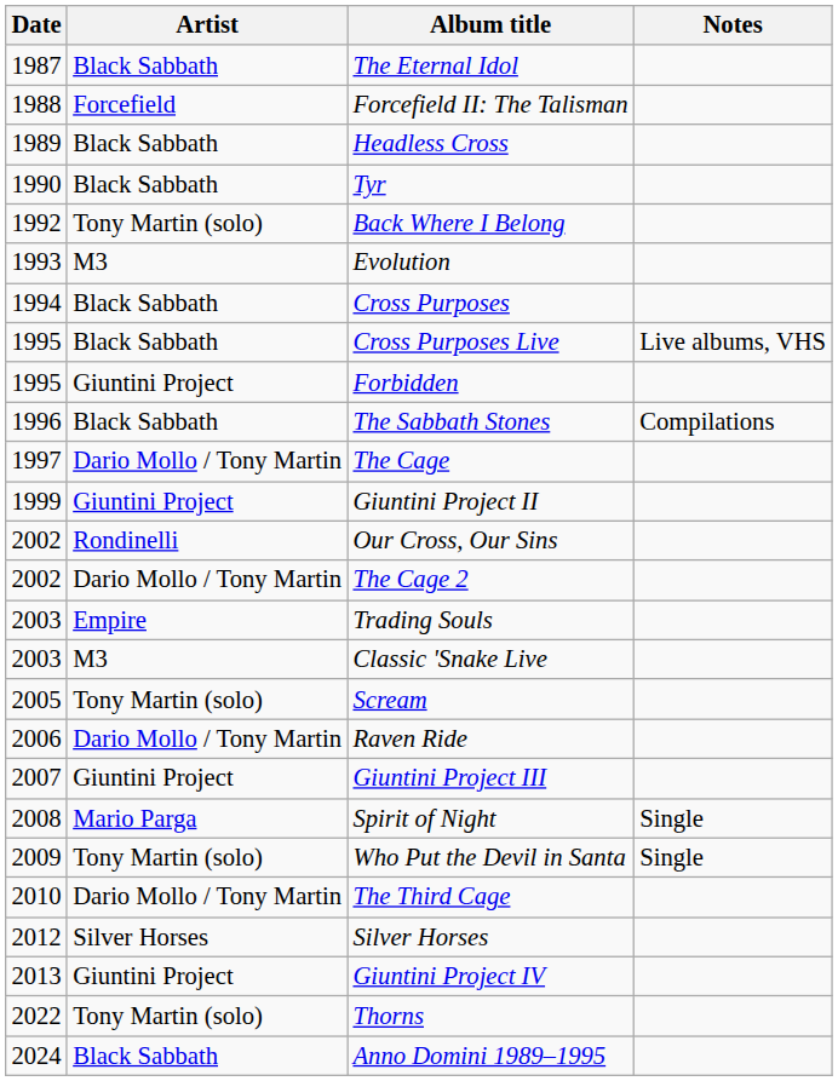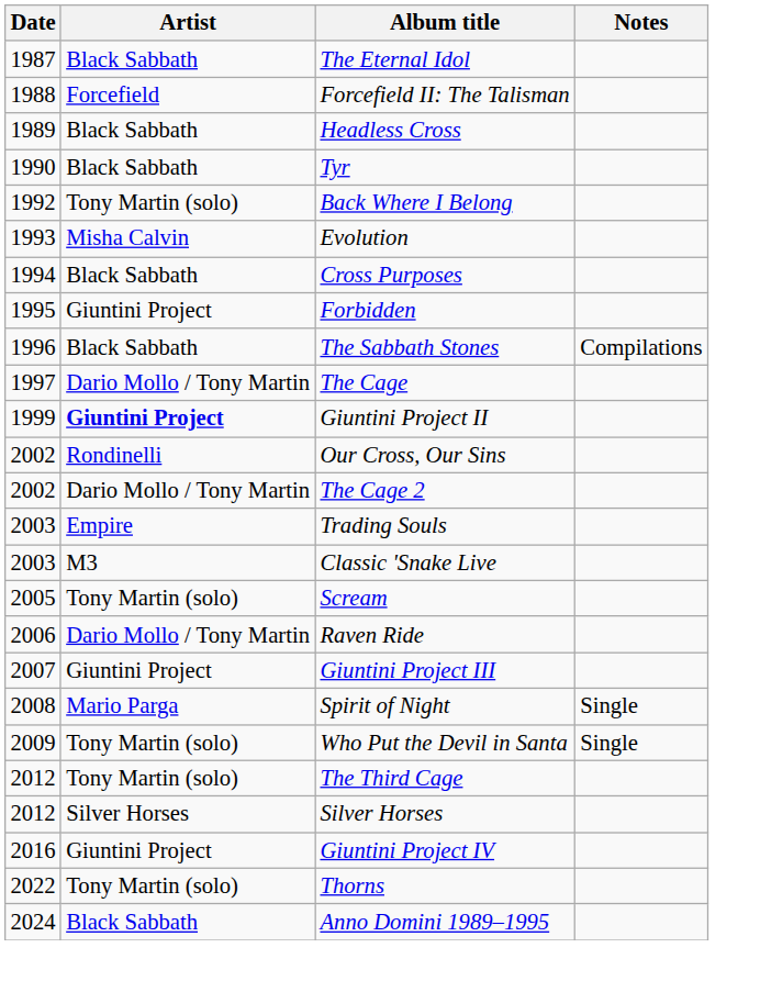 <table class="wikitable sortable">
 <tr style="background:#fff;">
 <th>Date</th>
 <th>Artist</th>
 <th>Album title</th>
 <th>Notes</th>
 </tr>
 <tr>
 <td>1987</td>
 <td><a href='#'>Black Sabbath</a></td>
 <td><em><a href='#'>The Eternal Idol</a></em></td>
 <td></td>
 </tr>
 <tr>
 <td>1988</td>
 <td><a href='#'>Forcefield</a></td>
 <td><em>Forcefield II: The Talisman</em></td>
 <td></td>
 </tr>
 <tr>
 <td>1989</td>
 <td>Black Sabbath</td>
 <td><em><a href='#'>Headless Cross</a></em></td>
 <td></td>
 </tr>
 <tr>
 <td>1990</td>
 <td>Black Sabbath</td>
 <td><em><a href='#'>Tyr</a></em></td>
 <td></td>
 </tr>
 <tr>
 <td>1992</td>
 <td>Tony Martin (solo)</td>
 <td><em><a href='#'>Back Where I Belong</a></em></td>
 <td></td>
 </tr>
 <tr>
 <td>1993</td>
-<td>M3</td>
+<td><a href='#'>Misha Calvin</a></td>
 <td><em>Evolution</em></td>
 <td></td>
 </tr>
 <tr>
 <td>1994</td>
 <td>Black Sabbath</td>
 <td><em><a href='#'>Cross Purposes</a></em></td>
 <td></td>
-</tr>
-<tr>
-<td>1995</td>
-<td>Black Sabbath</td>
-<td><em><a href='#'>Cross Purposes Live</a></em></td>
-<td>Live albums, VHS</td>
 </tr>
 <tr>
 <td>1995</td>
 <td>Giuntini Project</td>
 <td><em><a href='#'>Forbidden</a></em></td>
 <td></td>
 </tr>
 <tr>
 <td>1996</td>
 <td>Black Sabbath</td>
 <td><em><a href='#'>The Sabbath Stones</a></em></td>
 <td>Compilations</td>
 </tr>
 <tr>
 <td>1997</td>
 <td><a href='#'>Dario Mollo</a> / Tony Martin</td>
 <td><em><a href='#'>The Cage</a></em></td>
 <td></td>
 </tr>
 <tr>
 <td>1999</td>
-<td><a href='#'>Giuntini Project</a></td>
+<td><strong><a href='#'>Giuntini Project</a></strong></td>
 <td><em>Giuntini Project II</em></td>
 <td></td>
 </tr>
 <tr>
 <td>2002</td>
 <td><a href='#'>Rondinelli</a></td>
 <td><em>Our Cross, Our Sins</em></td>
 <td></td>
 </tr>
 <tr>
 <td>2002</td>
 <td>Dario Mollo / Tony Martin</td>
 <td><em><a href='#'>The Cage 2</a></em></td>
 <td></td>
 </tr>
 <tr>
 <td>2003</td>
 <td><a href='#'>Empire</a></td>
 <td><em>Trading Souls</em></td>
 <td></td>
 </tr>
 <tr>
 <td>2003</td>
 <td>M3</td>
 <td><em>Classic 'Snake Live</em></td>
 <td></td>
 </tr>
 <tr>
 <td>2005</td>
 <td>Tony Martin (solo)</td>
 <td><em><a href='#'>Scream</a></em></td>
 <td></td>
 </tr>
 <tr>
 <td>2006</td>
 <td><a href='#'>Dario Mollo</a> / Tony Martin</td>
 <td><em>Raven Ride</em></td>
 <td></td>
 </tr>
 <tr>
 <td>2007</td>
 <td>Giuntini Project</td>
 <td><em><a href='#'>Giuntini Project III</a></em></td>
 <td></td>
 </tr>
 <tr>
 <td>2008</td>
 <td><a href='#'>Mario Parga</a></td>
 <td><em>Spirit of Night</em></td>
 <td>Single</td>
 </tr>
 <tr>
 <td>2009</td>
 <td>Tony Martin (solo)</td>
 <td><em>Who Put the Devil in Santa</em></td>
 <td>Single</td>
 </tr>
 <tr>
-<td>2010</td>
-<td>Dario Mollo / Tony Martin</td>
+<td>2012</td>
+<td>Tony Martin (solo)</td>
 <td><em><a href='#'>The Third Cage</a></em></td>
 <td></td>
 </tr>
 <tr>
 <td>2012</td>
 <td>Silver Horses</td>
 <td><em>Silver Horses</em></td>
 <td></td>
 </tr>
 <tr>
-<td>2013</td>
+<td>2016</td>
 <td>Giuntini Project</td>
 <td><em><a href='#'>Giuntini Project IV</a></em></td>
 <td></td>
 </tr>
 <tr>
 <td>2022</td>
 <td>Tony Martin (solo)</td>
 <td><em><a href='#'>Thorns</a></em></td>
 <td></td>
 </tr>
 <tr>
 <td>2024</td>
 <td><a href='#'>Black Sabbath</a></td>
 <td><em><a href='#'>Anno Domini 1989–1995</a></em></td>
 <td></td>
 </tr>
 </table>
